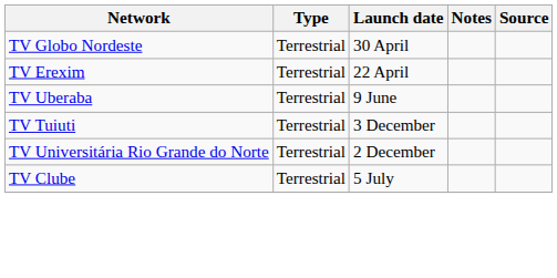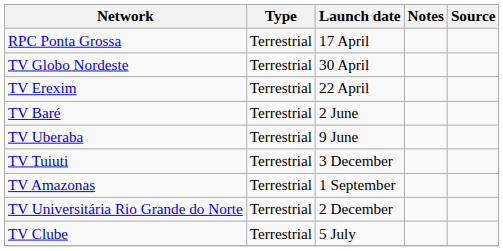 <table class="wikitable sortable">
 <tr>
 <th>Network</th>
 <th>Type</th>
 <th>Launch date</th>
 <th>Notes</th>
 <th>Source</th>
+</tr>
+<tr>
+<td><a href='#'>RPC Ponta Grossa</a></td>
+<td>Terrestrial</td>
+<td>17 April</td>
+<td></td>
+<td></td>
 </tr>
 <tr>
 <td><a href='#'>TV Globo Nordeste</a></td>
 <td>Terrestrial</td>
 <td>30 April</td>
 <td></td>
 <td></td>
 </tr>
 <tr>
 <td><a href='#'>TV Erexim</a></td>
 <td>Terrestrial</td>
 <td>22 April</td>
 <td></td>
 <td></td>
 </tr>
 <tr>
+<td><a href='#'>TV Baré</a></td>
+<td>Terrestrial</td>
+<td>2 June</td>
+<td></td>
+<td></td>
+</tr>
+<tr>
 <td><a href='#'>TV Uberaba</a></td>
 <td>Terrestrial</td>
 <td>9 June</td>
 <td></td>
 <td></td>
 </tr>
 <tr>
 <td><a href='#'>TV Tuiuti</a></td>
 <td>Terrestrial</td>
 <td>3 December</td>
+<td></td>
+<td></td>
+</tr>
+<tr>
+<td><a href='#'>TV Amazonas</a></td>
+<td>Terrestrial</td>
+<td>1 September</td>
 <td></td>
 <td></td>
 </tr>
 <tr>
 <td><a href='#'>TV Universitária Rio Grande do Norte</a></td>
 <td>Terrestrial</td>
 <td>2 December</td>
 <td></td>
 <td></td>
 </tr>
 <tr>
 <td><a href='#'>TV Clube</a></td>
 <td>Terrestrial</td>
 <td>5 July</td>
 <td></td>
 <td></td>
 </tr>
 <tr>
 </tr>
 </table>
